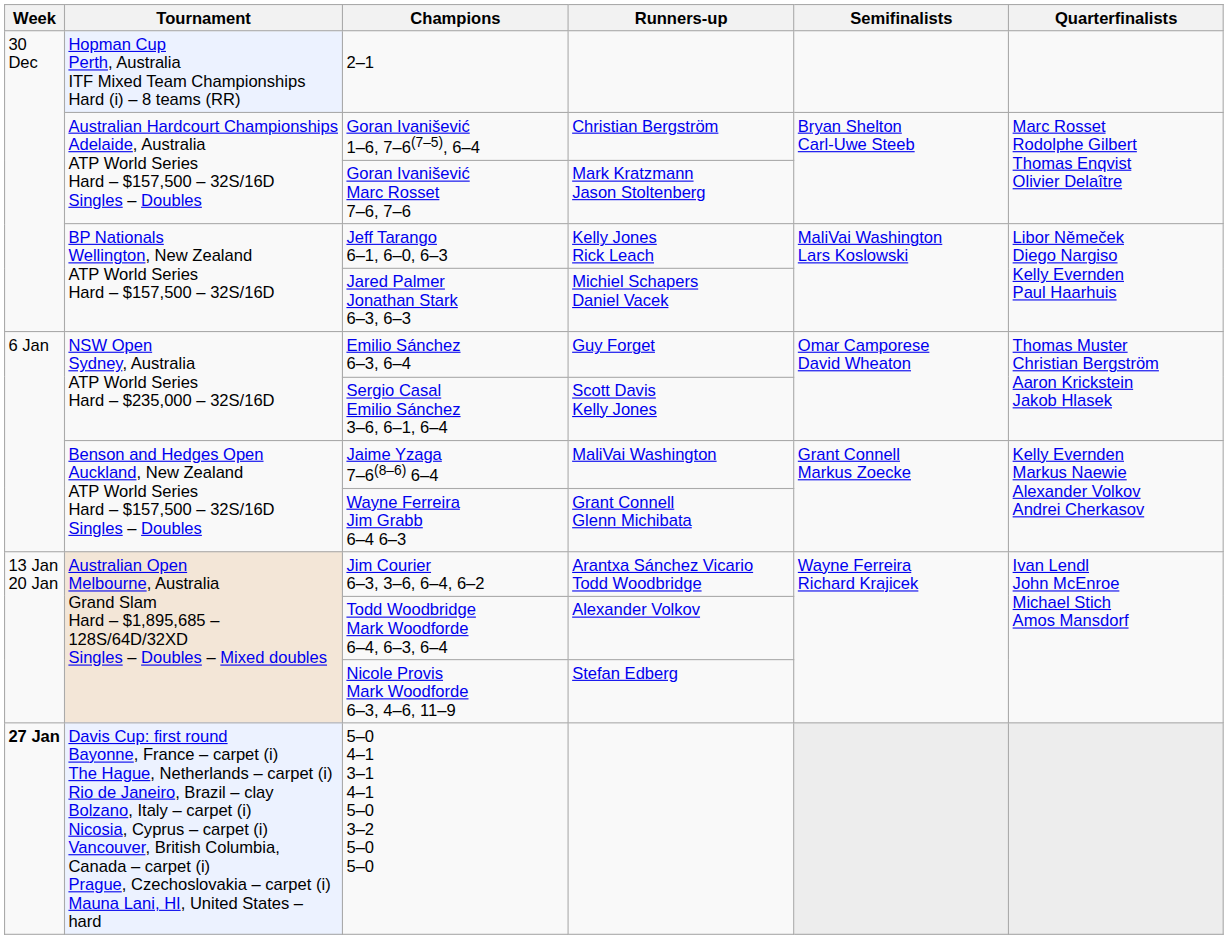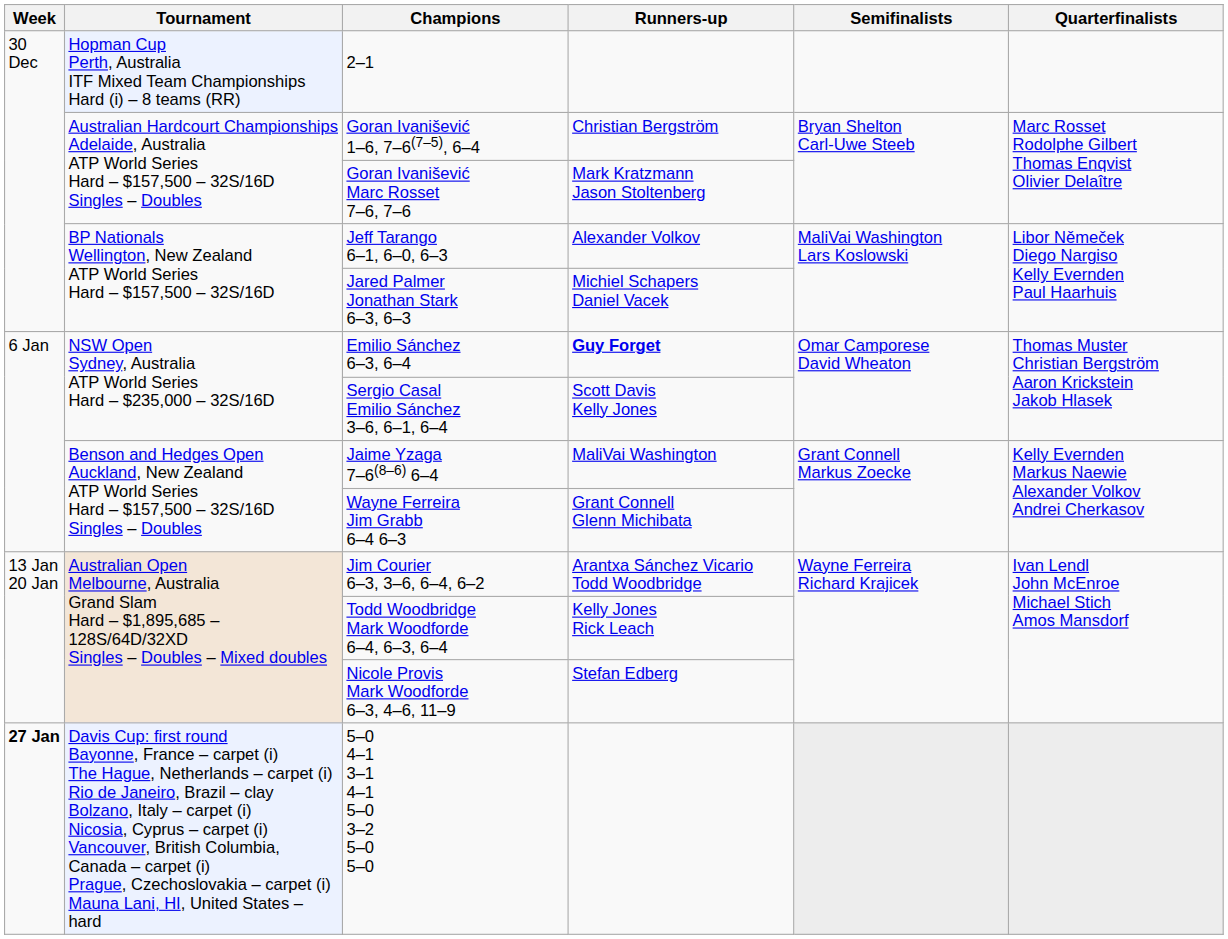 <table class=wikitable style=font-size:95%>
 <tr>
 <th style="width:48px;">Week</th>
 <th style="width:248px;">Tournament</th>
 <th style="width:200px;">Champions</th>
 <th style="width:200px;">Runners-up</th>
 <th style="width:190px;">Semifinalists</th>
 <th style="width:190px;">Quarterfinalists</th>
 </tr>
 <tr valign=top>
 <td rowspan=5>30 Dec</td>
 <td style="background:#ECF2FF;"><a href='#'>Hopman Cup</a><br><a href='#'>Perth</a>, Australia<br>ITF Mixed Team Championships<br> Hard (i) – 8 teams (RR)</td>
 <td><br>2–1</td>
 <td></td>
 <td><br></td>
 <td><br><br><br></td>
 </tr>
 <tr valign=top>
 <td rowspan=2><a href='#'>Australian Hardcourt Championships</a> <br>  <a href='#'>Adelaide</a>, Australia<br>ATP World Series <br> Hard – $157,500 – 32S/16D <br> <a href='#'>Singles</a> – <a href='#'>Doubles</a></td>
 <td> <a href='#'>Goran Ivanišević</a><br> 1–6, 7–6<sup>(7–5)</sup>, 6–4</td>
 <td> <a href='#'>Christian Bergström</a></td>
 <td rowspan=2> <a href='#'>Bryan Shelton</a><br> <a href='#'>Carl-Uwe Steeb</a></td>
 <td rowspan=2> <a href='#'>Marc Rosset</a><br> <a href='#'>Rodolphe Gilbert</a><br> <a href='#'>Thomas Enqvist</a><br> <a href='#'>Olivier Delaître</a></td>
 </tr>
 <tr valign=top>
 <td> <a href='#'>Goran Ivanišević</a> <br>  <a href='#'>Marc Rosset</a><br> 7–6, 7–6</td>
 <td> <a href='#'>Mark Kratzmann</a> <br>  <a href='#'>Jason Stoltenberg</a></td>
 </tr>
 <tr valign=top>
 <td rowspan=2><a href='#'>BP Nationals</a> <br> <a href='#'>Wellington</a>, New Zealand<br> ATP World Series <br> Hard – $157,500 – 32S/16D</td>
 <td> <a href='#'>Jeff Tarango</a><br> 6–1, 6–0, 6–3</td>
-<td> <a href='#'>Kelly Jones</a> <br>  <a href='#'>Rick Leach</a></td>
+<td> <a href='#'>Alexander Volkov</a></td>
 <td rowspan=2> <a href='#'>MaliVai Washington</a><br> <a href='#'>Lars Koslowski</a></td>
 <td rowspan=2> <a href='#'>Libor Němeček</a><br> <a href='#'>Diego Nargiso</a><br> <a href='#'>Kelly Evernden</a><br> <a href='#'>Paul Haarhuis</a></td>
 </tr>
 <tr valign=top>
 <td> <a href='#'>Jared Palmer</a> <br>  <a href='#'>Jonathan Stark</a><br> 6–3, 6–3</td>
 <td> <a href='#'>Michiel Schapers</a> <br>  <a href='#'>Daniel Vacek</a></td>
 </tr>
 <tr valign=top>
 <td rowspan=4>6 Jan</td>
 <td rowspan=2><a href='#'>NSW Open</a> <br> <a href='#'>Sydney</a>, Australia<br>ATP World Series <br> Hard – $235,000 – 32S/16D</td>
 <td> <a href='#'>Emilio Sánchez</a><br> 6–3, 6–4</td>
-<td> <a href='#'>Guy Forget</a></td>
+<td><strong> <a href='#'>Guy Forget</a></strong></td>
 <td rowspan=2> <a href='#'>Omar Camporese</a><br> <a href='#'>David Wheaton</a></td>
 <td rowspan=2> <a href='#'>Thomas Muster</a><br> <a href='#'>Christian Bergström</a><br> <a href='#'>Aaron Krickstein</a><br> <a href='#'>Jakob Hlasek</a></td>
 </tr>
 <tr valign=top>
 <td> <a href='#'>Sergio Casal</a> <br>  <a href='#'>Emilio Sánchez</a><br> 3–6, 6–1, 6–4</td>
 <td> <a href='#'>Scott Davis</a> <br>  <a href='#'>Kelly Jones</a></td>
 </tr>
 <tr valign=top>
 <td rowspan=2><a href='#'>Benson and Hedges Open</a> <br> <a href='#'>Auckland</a>, New Zealand<br>ATP World Series <br>Hard – $157,500 – 32S/16D <br> <a href='#'>Singles</a> – <a href='#'>Doubles</a></td>
 <td> <a href='#'>Jaime Yzaga</a><br> 7–6<sup>(8–6)</sup> 6–4</td>
 <td> <a href='#'>MaliVai Washington</a></td>
 <td rowspan=2> <a href='#'>Grant Connell</a><br> <a href='#'>Markus Zoecke</a></td>
 <td rowspan=2> <a href='#'>Kelly Evernden</a><br> <a href='#'>Markus Naewie</a><br> <a href='#'>Alexander Volkov</a><br> <a href='#'>Andrei Cherkasov</a></td>
 </tr>
 <tr valign=top>
 <td> <a href='#'>Wayne Ferreira</a> <br>  <a href='#'>Jim Grabb</a><br> 6–4 6–3</td>
 <td> <a href='#'>Grant Connell</a> <br>  <a href='#'>Glenn Michibata</a></td>
 </tr>
 <tr valign=top>
 <td rowspan=3>13 Jan<br>20 Jan</td>
 <td bgcolor=#F3E6D7 rowspan=3><a href='#'>Australian Open</a><br> <a href='#'>Melbourne</a>, Australia<br>Grand Slam<br>Hard – $1,895,685 – 128S/64D/32XD <br> <a href='#'>Singles</a> – <a href='#'>Doubles</a> – <a href='#'>Mixed doubles</a></td>
 <td> <a href='#'>Jim Courier</a><br>6–3, 3–6, 6–4, 6–2</td>
 <td> <a href='#'>Arantxa Sánchez Vicario</a> <br>  <a href='#'>Todd Woodbridge</a></td>
 <td rowspan=3> <a href='#'>Wayne Ferreira</a> <br>  <a href='#'>Richard Krajicek</a></td>
 <td rowspan=3> <a href='#'>Ivan Lendl</a> <br>  <a href='#'>John McEnroe</a> <br>  <a href='#'>Michael Stich</a> <br>  <a href='#'>Amos Mansdorf</a></td>
 </tr>
 <tr valign=top>
 <td> <a href='#'>Todd Woodbridge</a> <br>  <a href='#'>Mark Woodforde</a><br> 6–4, 6–3, 6–4</td>
-<td> <a href='#'>Alexander Volkov</a></td>
+<td> <a href='#'>Kelly Jones</a> <br>  <a href='#'>Rick Leach</a></td>
 </tr>
 <tr valign=top>
 <td> <a href='#'>Nicole Provis</a> <br>  <a href='#'>Mark Woodforde</a><br> 6–3, 4–6, 11–9</td>
 <td> <a href='#'>Stefan Edberg</a></td>
 </tr>
 <tr valign=top>
 <td><strong>27 Jan</strong></td>
 <td style="background:#ECF2FF;"><a href='#'>Davis Cup: first round</a> <br> <a href='#'>Bayonne</a>, France – carpet (i) <br>  <a href='#'>The Hague</a>, Netherlands – carpet (i) <br>  <a href='#'>Rio de Janeiro</a>, Brazil – clay <br>  <a href='#'>Bolzano</a>, Italy – carpet (i) <br>  <a href='#'>Nicosia</a>, Cyprus – carpet (i) <br>  <a href='#'>Vancouver</a>, British Columbia, Canada – carpet (i)<br><a href='#'>Prague</a>, Czechoslovakia – carpet (i) <br> <a href='#'>Mauna Lani, HI</a>, United States – hard</td>
 <td> 5–0<br> 4–1<br> 3–1<br> 4–1<br> 5–0<br> 3–2<br> 5–0<br> 5–0</td>
 <td><br><br><br><br><br><br><br></td>
 <td style="background:#ededed;"></td>
 <td style="background:#ededed;"></td>
 </tr>
 </table>
